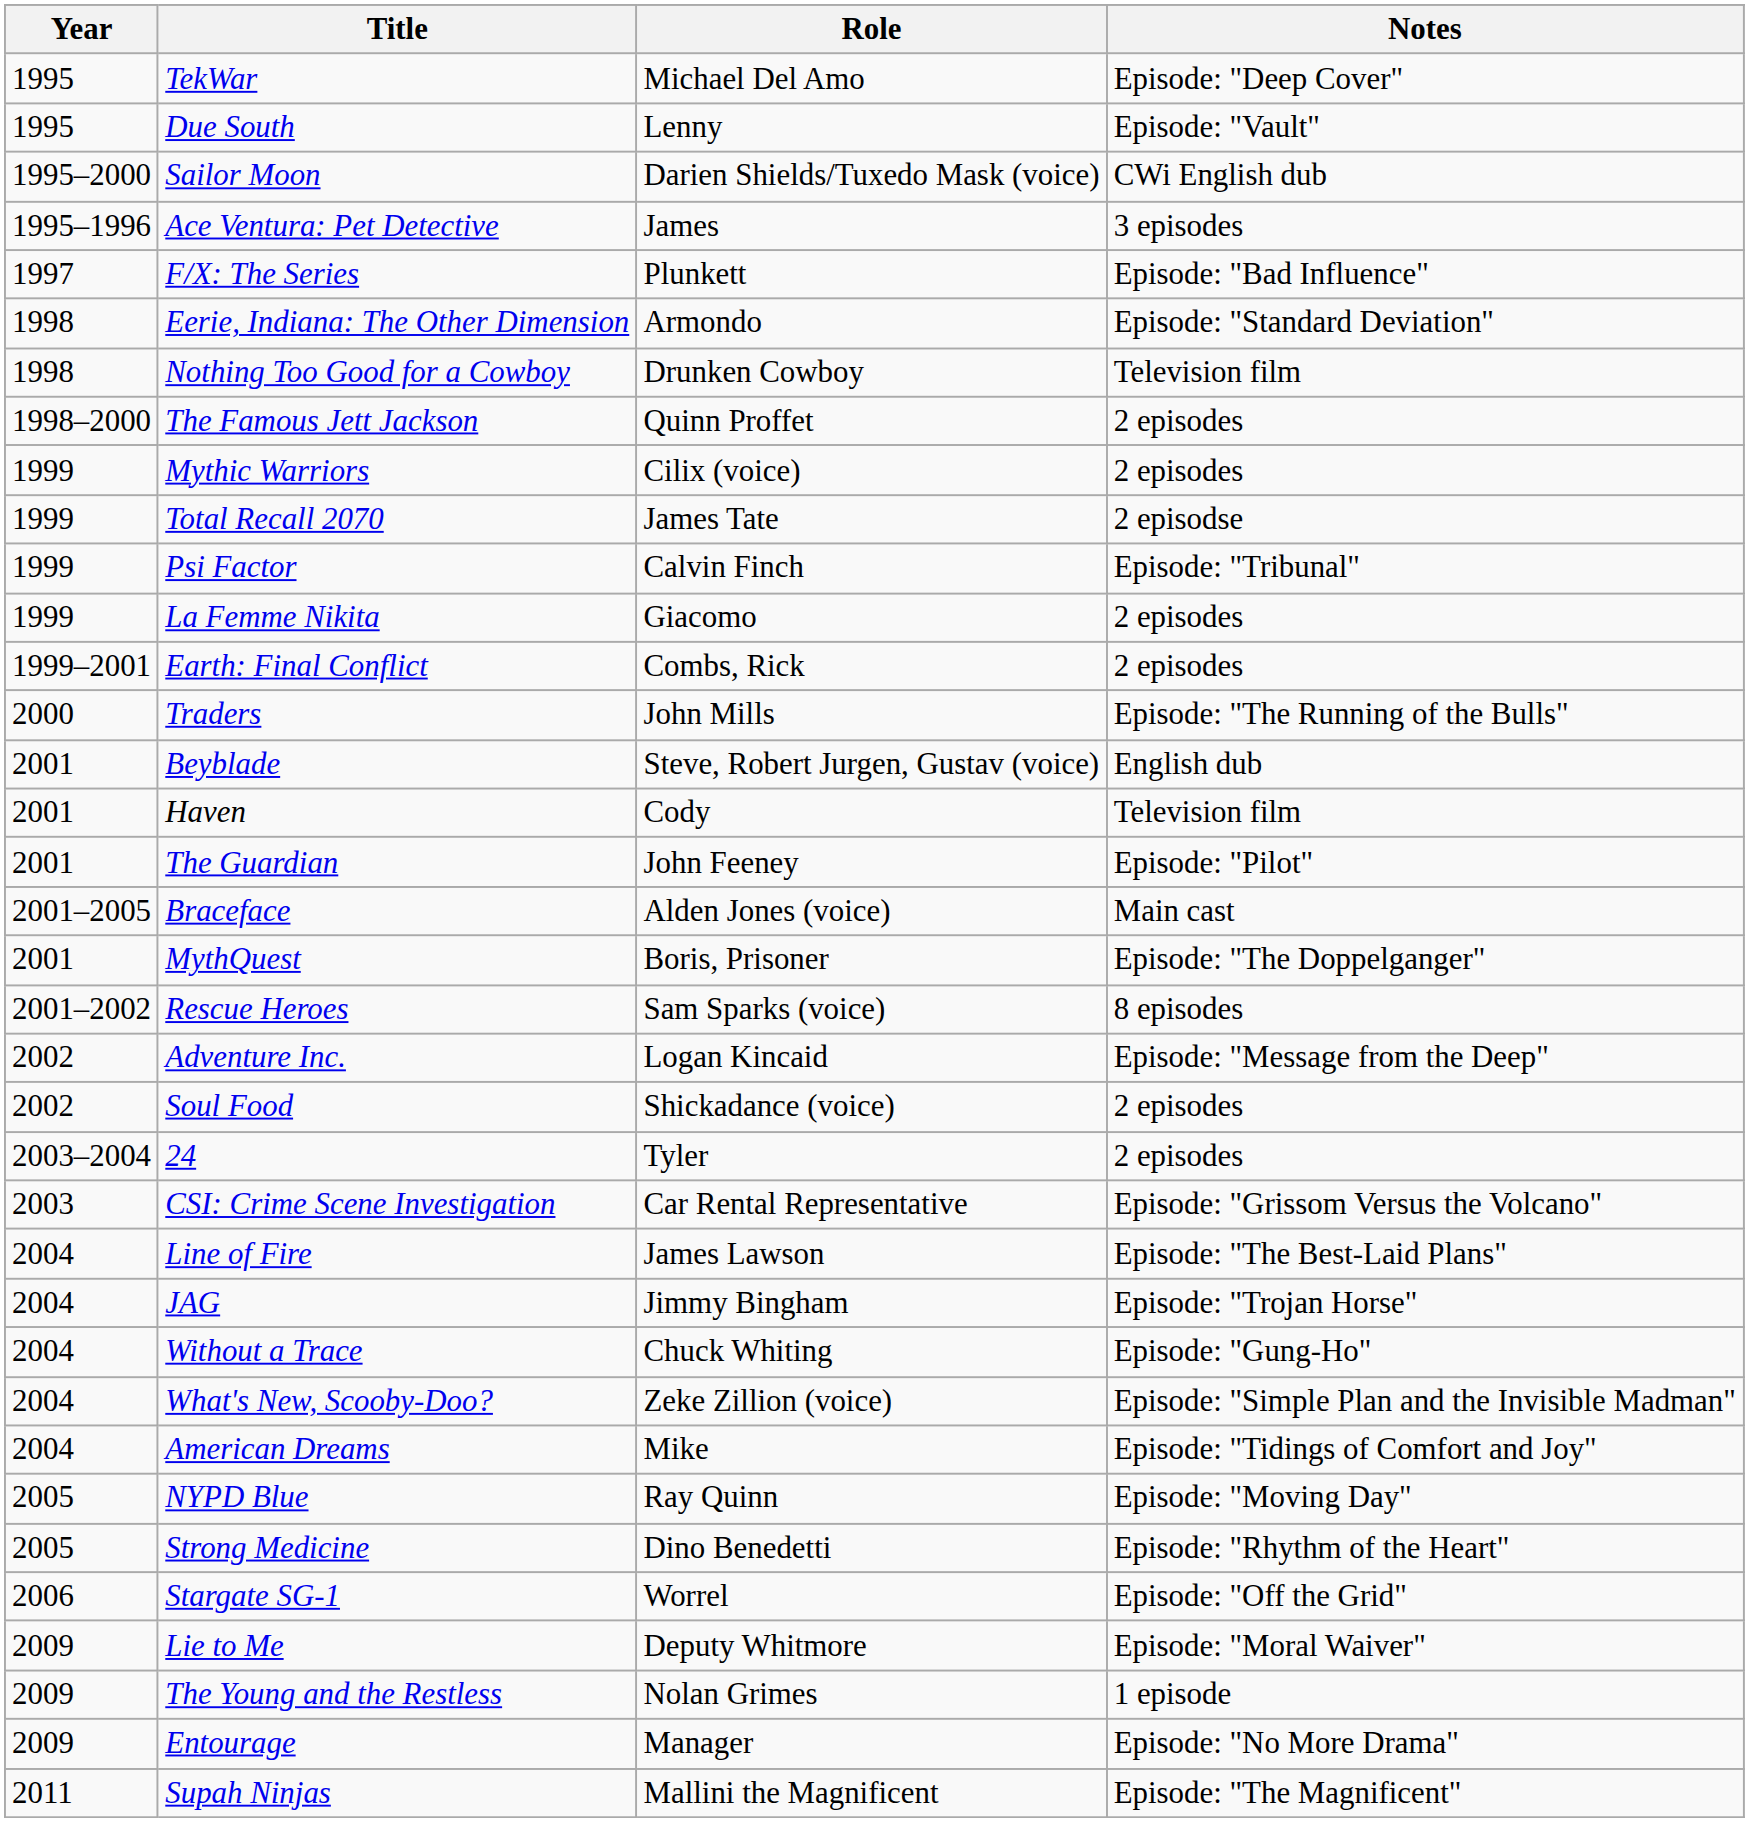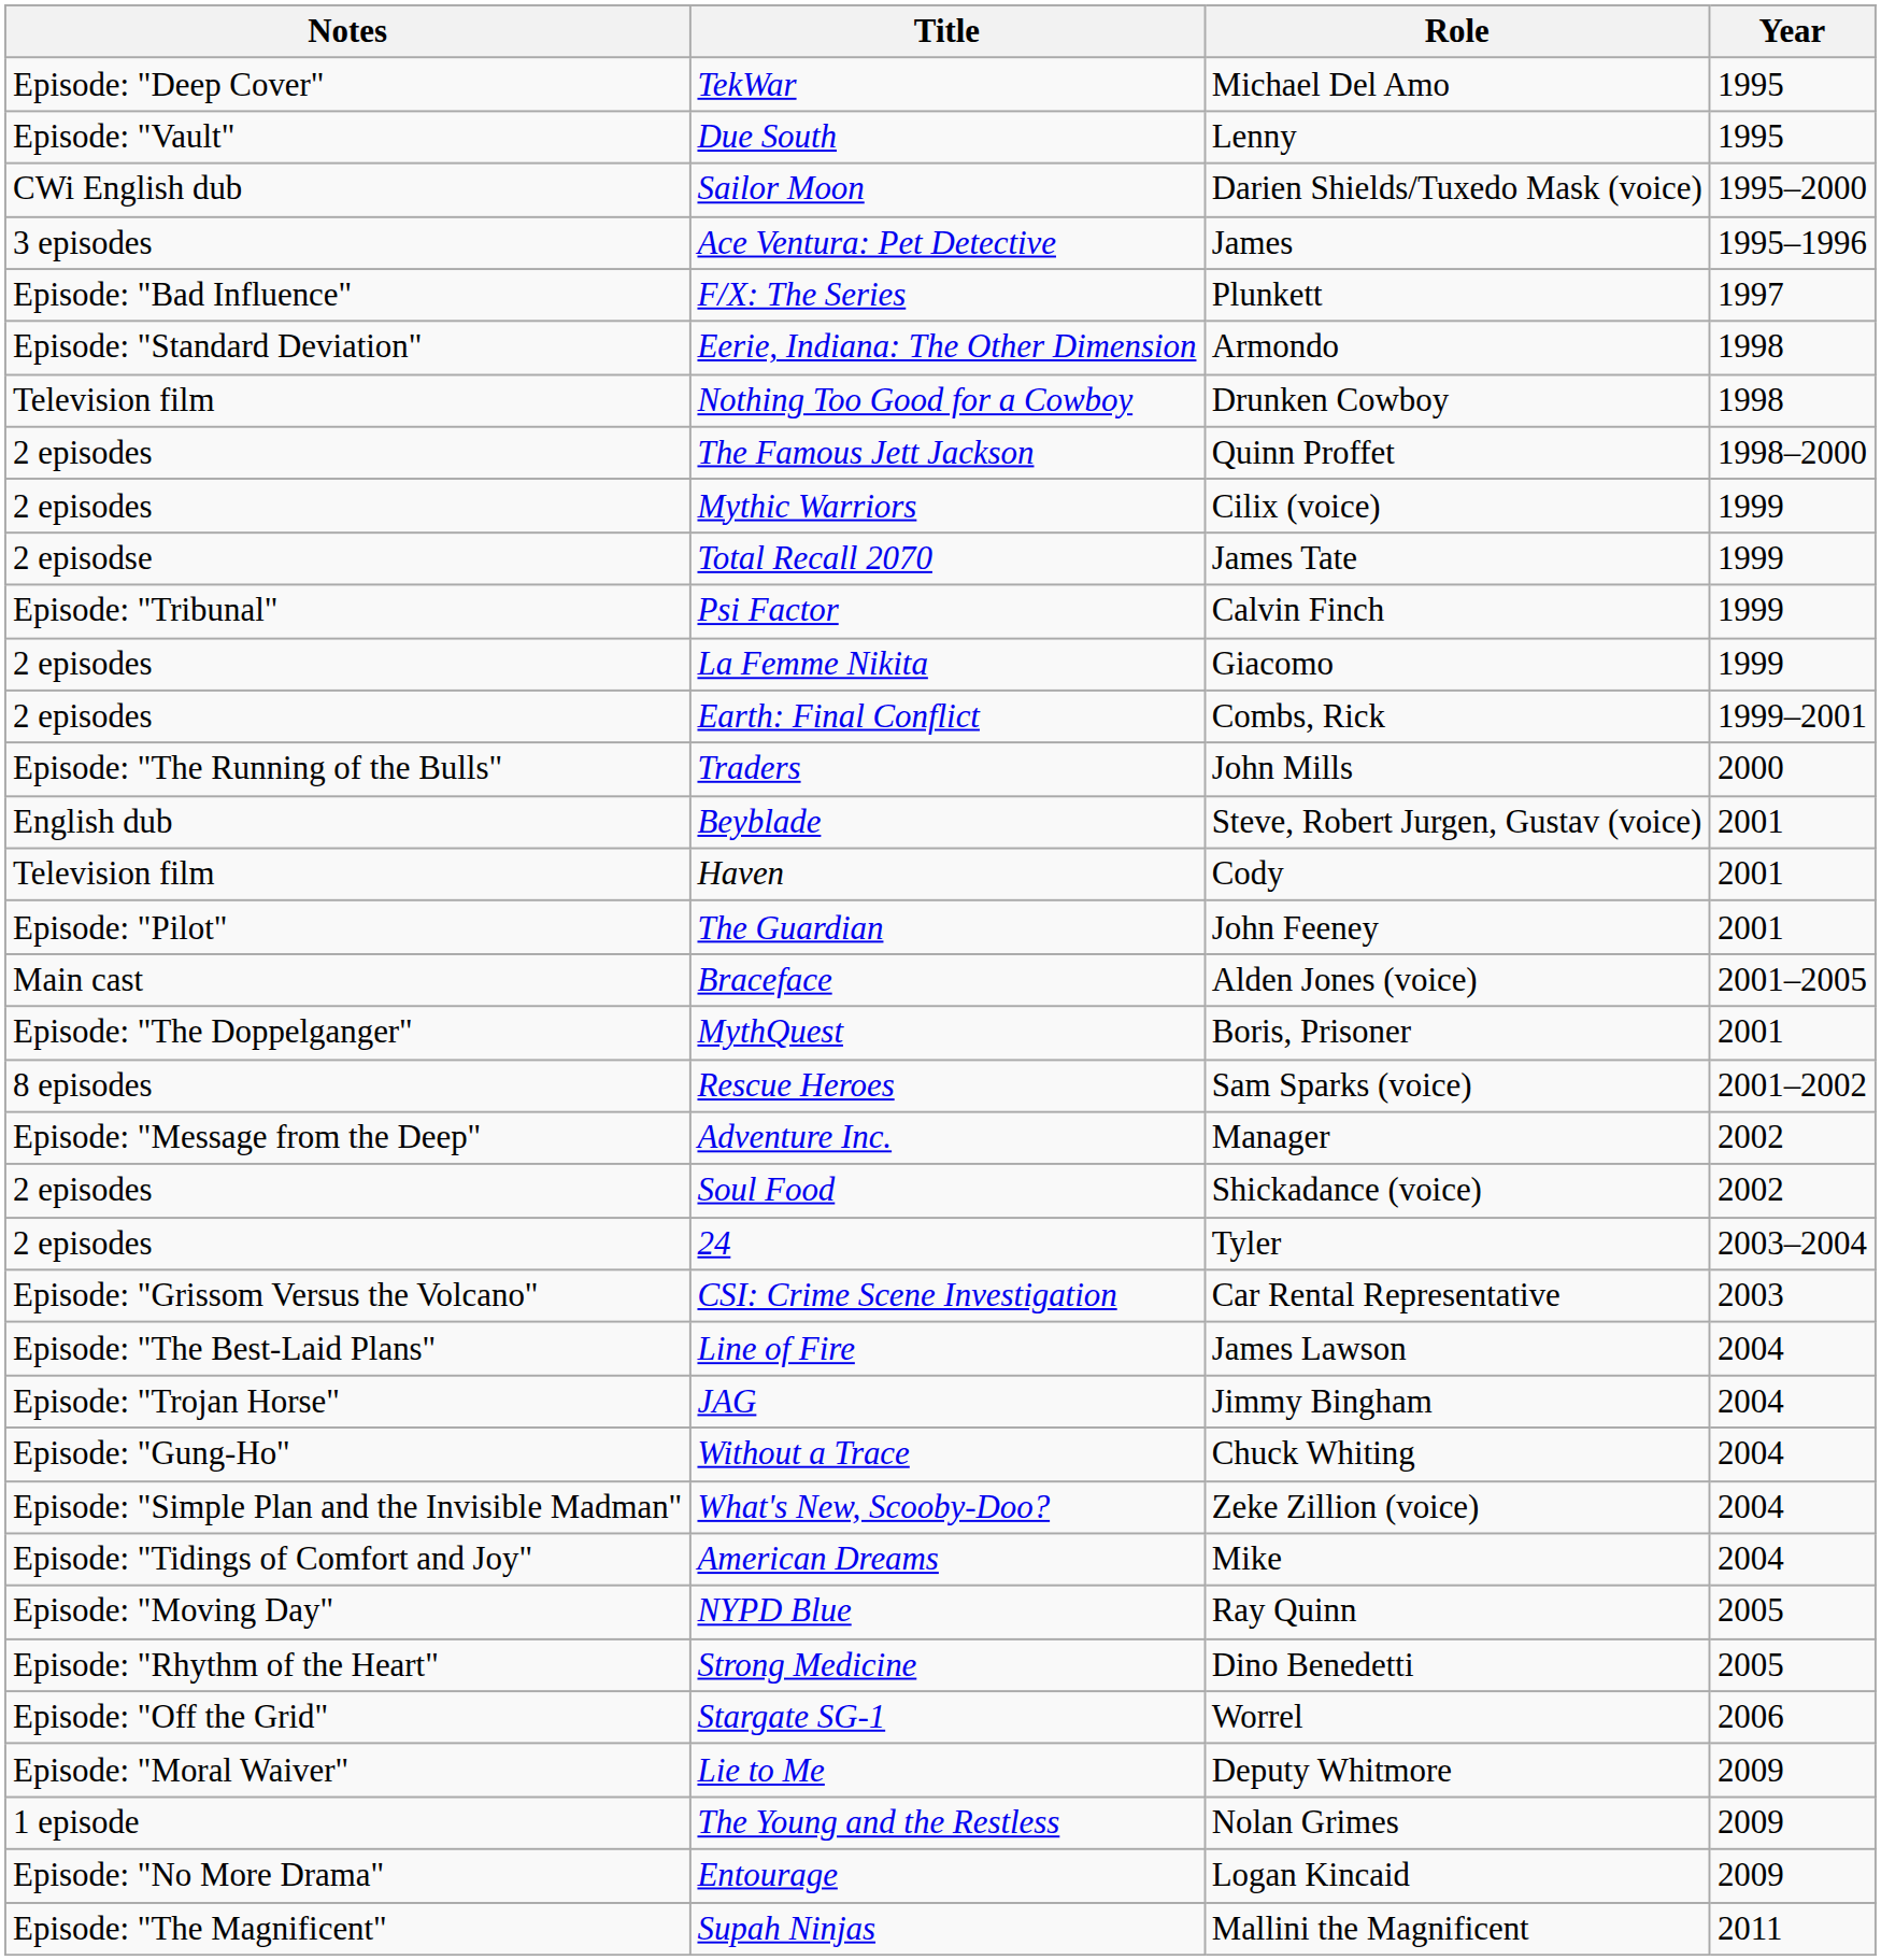 <table class="wikitable sortable">
 <tr>
-<th>Year</th>
+<th>Notes</th>
 <th>Title</th>
 <th>Role</th>
-<th>Notes</th>
+<th>Year</th>
 </tr>
 <tr>
-<td>1995</td>
+<td>Episode: "Deep Cover"</td>
 <td><em><a href='#'>TekWar</a></em></td>
 <td>Michael Del Amo</td>
-<td>Episode: "Deep Cover"</td>
+<td>1995</td>
 </tr>
 <tr>
-<td>1995</td>
+<td>Episode: "Vault"</td>
 <td><em><a href='#'>Due South</a></em></td>
 <td>Lenny</td>
-<td>Episode: "Vault"</td>
+<td>1995</td>
 </tr>
 <tr>
-<td>1995–2000</td>
+<td>CWi English dub</td>
 <td><em><a href='#'>Sailor Moon</a></em></td>
 <td>Darien Shields/Tuxedo Mask (voice)</td>
-<td>CWi English dub</td>
+<td>1995–2000</td>
 </tr>
 <tr>
-<td>1995–1996</td>
+<td>3 episodes</td>
 <td><em><a href='#'>Ace Ventura: Pet Detective</a></em></td>
 <td>James</td>
-<td>3 episodes</td>
+<td>1995–1996</td>
 </tr>
 <tr>
-<td>1997</td>
+<td>Episode: "Bad Influence"</td>
 <td><em><a href='#'>F/X: The Series</a></em></td>
 <td>Plunkett</td>
-<td>Episode: "Bad Influence"</td>
+<td>1997</td>
 </tr>
 <tr>
-<td>1998</td>
+<td>Episode: "Standard Deviation"</td>
 <td><em><a href='#'>Eerie, Indiana: The Other Dimension</a></em></td>
 <td>Armondo</td>
-<td>Episode: "Standard Deviation"</td>
+<td>1998</td>
 </tr>
 <tr>
-<td>1998</td>
+<td>Television film</td>
 <td><em><a href='#'>Nothing Too Good for a Cowboy</a></em></td>
 <td>Drunken Cowboy</td>
-<td>Television film</td>
+<td>1998</td>
 </tr>
 <tr>
-<td>1998–2000</td>
+<td>2 episodes</td>
 <td><em><a href='#'>The Famous Jett Jackson</a></em></td>
 <td>Quinn Proffet</td>
-<td>2 episodes</td>
+<td>1998–2000</td>
 </tr>
 <tr>
-<td>1999</td>
+<td>2 episodes</td>
 <td><em><a href='#'>Mythic Warriors</a></em></td>
 <td>Cilix (voice)</td>
-<td>2 episodes</td>
+<td>1999</td>
 </tr>
 <tr>
-<td>1999</td>
+<td>2 episodse</td>
 <td><em><a href='#'>Total Recall 2070</a></em></td>
 <td>James Tate</td>
-<td>2 episodse</td>
+<td>1999</td>
 </tr>
 <tr>
-<td>1999</td>
+<td>Episode: "Tribunal"</td>
 <td><em><a href='#'>Psi Factor</a></em></td>
 <td>Calvin Finch</td>
-<td>Episode: "Tribunal"</td>
+<td>1999</td>
 </tr>
 <tr>
-<td>1999</td>
+<td>2 episodes</td>
 <td><em><a href='#'>La Femme Nikita</a></em></td>
 <td>Giacomo</td>
-<td>2 episodes</td>
+<td>1999</td>
 </tr>
 <tr>
-<td>1999–2001</td>
+<td>2 episodes</td>
 <td><em><a href='#'>Earth: Final Conflict</a></em></td>
 <td>Combs, Rick</td>
-<td>2 episodes</td>
+<td>1999–2001</td>
 </tr>
 <tr>
-<td>2000</td>
+<td>Episode: "The Running of the Bulls"</td>
 <td><em><a href='#'>Traders</a></em></td>
 <td>John Mills</td>
-<td>Episode: "The Running of the Bulls"</td>
+<td>2000</td>
 </tr>
 <tr>
-<td>2001</td>
+<td>English dub</td>
 <td><em><a href='#'>Beyblade</a></em></td>
 <td>Steve, Robert Jurgen, Gustav (voice)</td>
-<td>English dub</td>
+<td>2001</td>
 </tr>
 <tr>
-<td>2001</td>
+<td>Television film</td>
 <td><em>Haven</em></td>
 <td>Cody</td>
-<td>Television film</td>
+<td>2001</td>
 </tr>
 <tr>
-<td>2001</td>
+<td>Episode: "Pilot"</td>
 <td><em><a href='#'>The Guardian</a></em></td>
 <td>John Feeney</td>
-<td>Episode: "Pilot"</td>
+<td>2001</td>
 </tr>
 <tr>
-<td>2001–2005</td>
+<td>Main cast</td>
 <td><em><a href='#'>Braceface</a></em></td>
 <td>Alden Jones (voice)</td>
-<td>Main cast</td>
+<td>2001–2005</td>
 </tr>
 <tr>
-<td>2001</td>
+<td>Episode: "The Doppelganger"</td>
 <td><em><a href='#'>MythQuest</a></em></td>
 <td>Boris, Prisoner</td>
-<td>Episode: "The Doppelganger"</td>
+<td>2001</td>
 </tr>
 <tr>
-<td>2001–2002</td>
+<td>8 episodes</td>
 <td><em><a href='#'>Rescue Heroes</a></em></td>
 <td>Sam Sparks (voice)</td>
-<td>8 episodes</td>
+<td>2001–2002</td>
 </tr>
 <tr>
+<td>Episode: "Message from the Deep"</td>
+<td><em><a href='#'>Adventure Inc.</a></em></td>
+<td>Manager</td>
 <td>2002</td>
-<td><em><a href='#'>Adventure Inc.</a></em></td>
-<td>Logan Kincaid</td>
-<td>Episode: "Message from the Deep"</td>
 </tr>
 <tr>
-<td>2002</td>
+<td>2 episodes</td>
 <td><em><a href='#'>Soul Food</a></em></td>
 <td>Shickadance (voice)</td>
-<td>2 episodes</td>
+<td>2002</td>
 </tr>
 <tr>
-<td>2003–2004</td>
+<td>2 episodes</td>
 <td><em><a href='#'>24</a></em></td>
 <td>Tyler</td>
-<td>2 episodes</td>
+<td>2003–2004</td>
 </tr>
 <tr>
-<td>2003</td>
+<td>Episode: "Grissom Versus the Volcano"</td>
 <td><em><a href='#'>CSI: Crime Scene Investigation</a></em></td>
 <td>Car Rental Representative</td>
-<td>Episode: "Grissom Versus the Volcano"</td>
+<td>2003</td>
 </tr>
 <tr>
-<td>2004</td>
+<td>Episode: "The Best-Laid Plans"</td>
 <td><em><a href='#'>Line of Fire</a></em></td>
 <td>James Lawson</td>
-<td>Episode: "The Best-Laid Plans"</td>
+<td>2004</td>
 </tr>
 <tr>
-<td>2004</td>
+<td>Episode: "Trojan Horse"</td>
 <td><em><a href='#'>JAG</a></em></td>
 <td>Jimmy Bingham</td>
-<td>Episode: "Trojan Horse"</td>
+<td>2004</td>
 </tr>
 <tr>
-<td>2004</td>
+<td>Episode: "Gung-Ho"</td>
 <td><em><a href='#'>Without a Trace</a></em></td>
 <td>Chuck Whiting</td>
-<td>Episode: "Gung-Ho"</td>
+<td>2004</td>
 </tr>
 <tr>
-<td>2004</td>
+<td>Episode: "Simple Plan and the Invisible Madman"</td>
 <td><em><a href='#'>What's New, Scooby-Doo?</a></em></td>
 <td>Zeke Zillion (voice)</td>
-<td>Episode: "Simple Plan and the Invisible Madman"</td>
+<td>2004</td>
 </tr>
 <tr>
-<td>2004</td>
+<td>Episode: "Tidings of Comfort and Joy"</td>
 <td><em><a href='#'>American Dreams</a></em></td>
 <td>Mike</td>
-<td>Episode: "Tidings of Comfort and Joy"</td>
+<td>2004</td>
 </tr>
 <tr>
-<td>2005</td>
+<td>Episode: "Moving Day"</td>
 <td><em><a href='#'>NYPD Blue</a></em></td>
 <td>Ray Quinn</td>
-<td>Episode: "Moving Day"</td>
+<td>2005</td>
 </tr>
 <tr>
-<td>2005</td>
+<td>Episode: "Rhythm of the Heart"</td>
 <td><em><a href='#'>Strong Medicine</a></em></td>
 <td>Dino Benedetti</td>
-<td>Episode: "Rhythm of the Heart"</td>
+<td>2005</td>
 </tr>
 <tr>
-<td>2006</td>
+<td>Episode: "Off the Grid"</td>
 <td><em><a href='#'>Stargate SG-1</a></em></td>
 <td>Worrel</td>
-<td>Episode: "Off the Grid"</td>
+<td>2006</td>
 </tr>
 <tr>
-<td>2009</td>
+<td>Episode: "Moral Waiver"</td>
 <td><em><a href='#'>Lie to Me</a></em></td>
 <td>Deputy Whitmore</td>
-<td>Episode: "Moral Waiver"</td>
+<td>2009</td>
 </tr>
 <tr>
-<td>2009</td>
+<td>1 episode</td>
 <td><em><a href='#'>The Young and the Restless</a></em></td>
 <td>Nolan Grimes</td>
-<td>1 episode</td>
+<td>2009</td>
 </tr>
 <tr>
+<td>Episode: "No More Drama"</td>
+<td><em><a href='#'>Entourage</a></em></td>
+<td>Logan Kincaid</td>
 <td>2009</td>
-<td><em><a href='#'>Entourage</a></em></td>
-<td>Manager</td>
-<td>Episode: "No More Drama"</td>
 </tr>
 <tr>
-<td>2011</td>
+<td>Episode: "The Magnificent"</td>
 <td><em><a href='#'>Supah Ninjas</a></em></td>
 <td>Mallini the Magnificent</td>
-<td>Episode: "The Magnificent"</td>
+<td>2011</td>
 </tr>
 </table>
